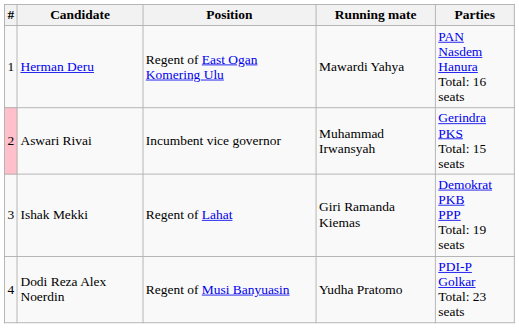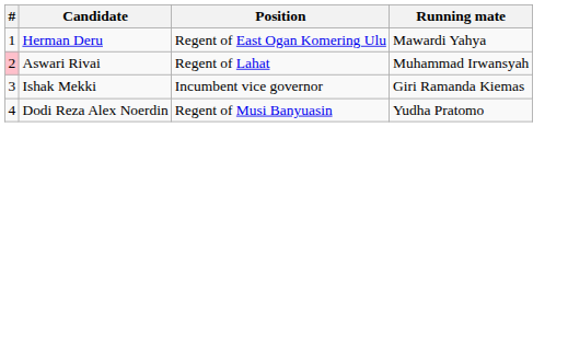 <table class="wikitable">
 <tr>
 <th>#</th>
 <th>Candidate</th>
 <th>Position</th>
 <th>Running mate</th>
-<th>Parties</th>
 </tr>
 <tr>
 <td>1</td>
 <td><a href='#'>Herman Deru</a></td>
 <td>Regent of <a href='#'>East Ogan Komering Ulu</a></td>
 <td>Mawardi Yahya</td>
-<td><a href='#'>PAN</a><br><a href='#'>Nasdem</a><br><a href='#'>Hanura</a><br>Total: 16 seats</td>
 </tr>
 <tr>
 <td style="background: pink;">2</td>
 <td>Aswari Rivai</td>
-<td>Incumbent vice governor</td>
+<td>Regent of <a href='#'>Lahat</a></td>
 <td>Muhammad Irwansyah</td>
-<td><a href='#'>Gerindra</a><br><a href='#'>PKS</a><br>Total: 15 seats</td>
 </tr>
 <tr>
 <td>3</td>
 <td>Ishak Mekki</td>
-<td>Regent of <a href='#'>Lahat</a></td>
+<td>Incumbent vice governor</td>
 <td>Giri Ramanda Kiemas</td>
-<td><a href='#'>Demokrat</a><br><a href='#'>PKB</a><br><a href='#'>PPP</a><br>Total: 19 seats</td>
 </tr>
 <tr>
 <td>4</td>
 <td>Dodi Reza Alex Noerdin</td>
 <td>Regent of <a href='#'>Musi Banyuasin</a></td>
 <td>Yudha Pratomo</td>
-<td><a href='#'>PDI-P</a><br><a href='#'>Golkar</a><br>Total: 23 seats</td>
 </tr>
 </table>
